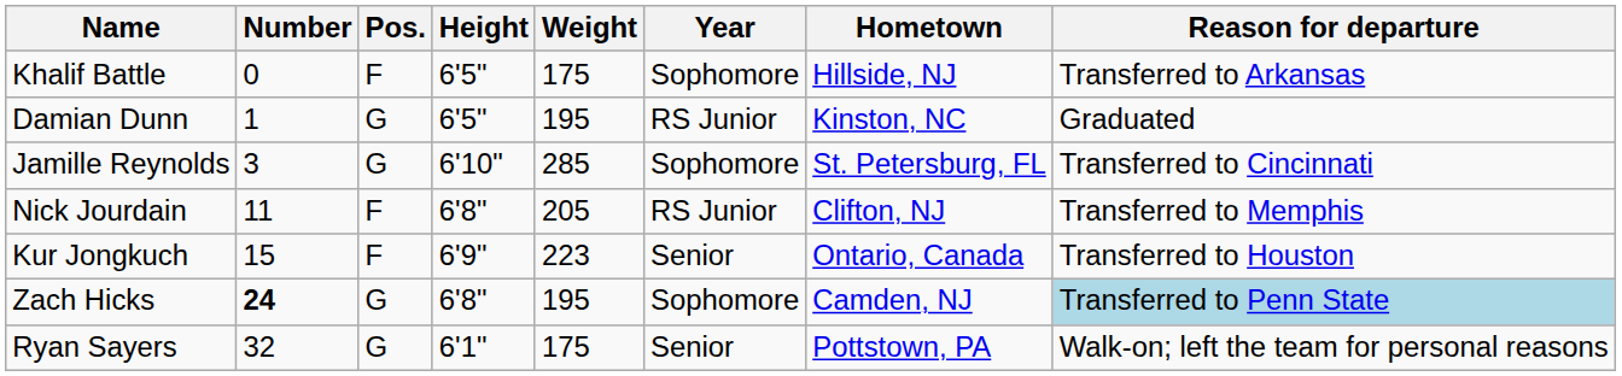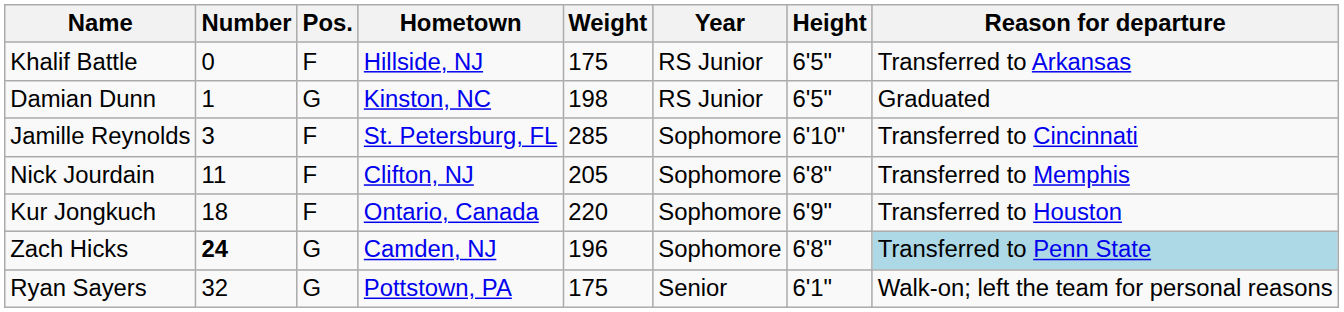 <table class="wikitable sortable" border="1">
 <tr>
 <th>Name</th>
 <th>Number</th>
 <th>Pos.</th>
-<th>Height</th>
+<th>Hometown</th>
 <th>Weight</th>
 <th>Year</th>
-<th>Hometown</th>
+<th>Height</th>
 <th class="unsortable">Reason for departure</th>
 </tr>
 <tr>
 <td>Khalif Battle</td>
 <td>0</td>
 <td>F</td>
+<td><a href='#'>Hillside, NJ</a></td>
+<td>175</td>
+<td>RS Junior</td>
 <td>6'5"</td>
-<td>175</td>
-<td>Sophomore</td>
-<td><a href='#'>Hillside, NJ</a></td>
 <td>Transferred to <a href='#'>Arkansas</a></td>
 </tr>
 <tr>
 <td>Damian Dunn</td>
 <td>1</td>
 <td>G</td>
+<td><a href='#'>Kinston, NC</a></td>
+<td>198</td>
+<td>RS Junior</td>
 <td>6'5"</td>
-<td>195</td>
-<td>RS Junior</td>
-<td><a href='#'>Kinston, NC</a></td>
 <td>Graduated</td>
 </tr>
 <tr>
 <td>Jamille Reynolds</td>
 <td>3</td>
-<td>G</td>
-<td>6'10"</td>
+<td>F</td>
+<td><a href='#'>St. Petersburg, FL</a></td>
 <td>285</td>
 <td>Sophomore</td>
-<td><a href='#'>St. Petersburg, FL</a></td>
+<td>6'10"</td>
 <td>Transferred to <a href='#'>Cincinnati</a></td>
 </tr>
 <tr>
 <td>Nick Jourdain</td>
 <td>11</td>
 <td>F</td>
+<td><a href='#'>Clifton, NJ</a></td>
+<td>205</td>
+<td>Sophomore</td>
 <td>6'8"</td>
-<td>205</td>
-<td>RS Junior</td>
-<td><a href='#'>Clifton, NJ</a></td>
 <td>Transferred to <a href='#'>Memphis</a></td>
 </tr>
 <tr>
 <td>Kur Jongkuch</td>
-<td>15</td>
+<td>18</td>
 <td>F</td>
+<td><a href='#'>Ontario, Canada</a></td>
+<td>220</td>
+<td>Sophomore</td>
 <td>6'9"</td>
-<td>223</td>
-<td>Senior</td>
-<td><a href='#'>Ontario, Canada</a></td>
 <td>Transferred to <a href='#'>Houston</a></td>
 </tr>
 <tr>
 <td>Zach Hicks</td>
 <td><strong>24</strong></td>
 <td>G</td>
+<td><a href='#'>Camden, NJ</a></td>
+<td>196</td>
+<td>Sophomore</td>
 <td>6'8"</td>
-<td>195</td>
-<td>Sophomore</td>
-<td><a href='#'>Camden, NJ</a></td>
 <td style="background: lightblue;">Transferred to <a href='#'>Penn State</a></td>
 </tr>
 <tr>
 <td>Ryan Sayers</td>
 <td>32</td>
 <td>G</td>
-<td>6'1"</td>
+<td><a href='#'>Pottstown, PA</a></td>
 <td>175</td>
 <td>Senior</td>
-<td><a href='#'>Pottstown, PA</a></td>
+<td>6'1"</td>
 <td>Walk-on; left the team for personal reasons</td>
 </tr>
 </table>
